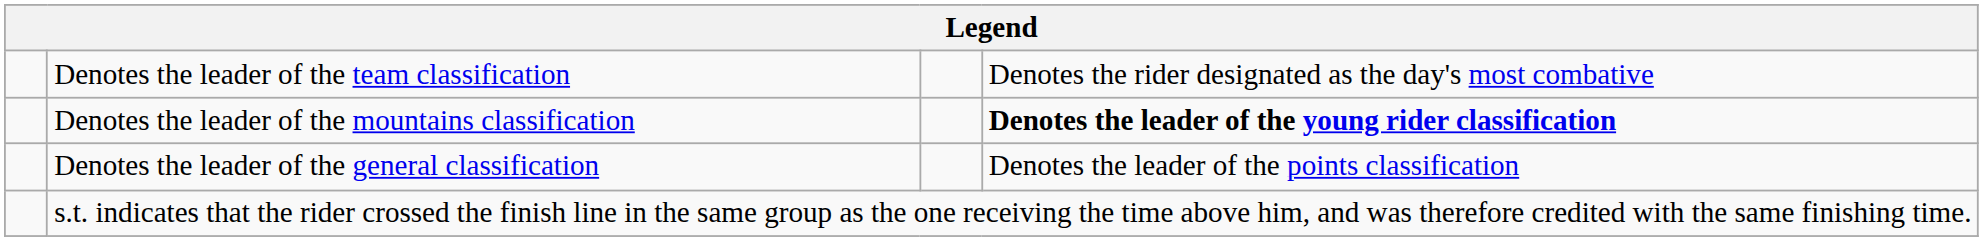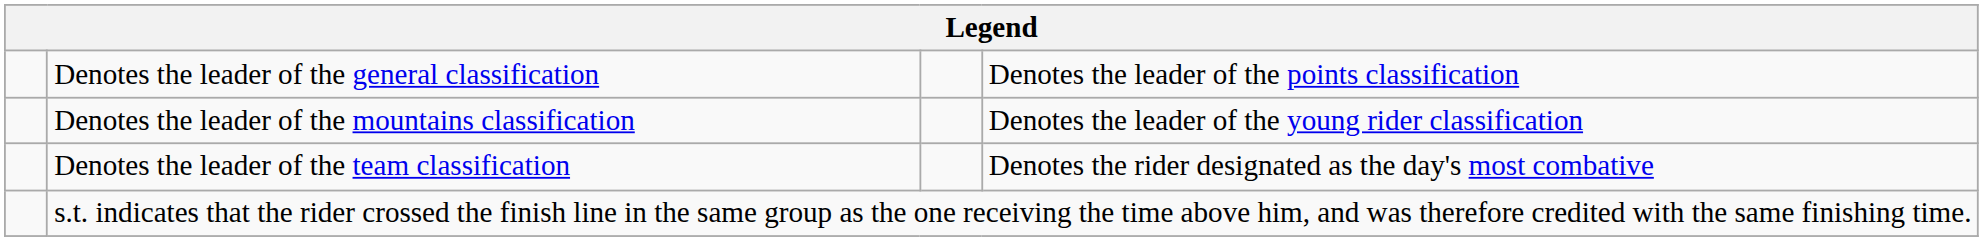 <table class="wikitable">
 <tr>
 <th colspan=4>Legend</th>
+</tr>
+<tr>
+<td>    </td>
+<td>Denotes the leader of the <a href='#'>general classification</a></td>
+<td>    </td>
+<td>Denotes the leader of the <a href='#'>points classification</a></td>
+</tr>
+<tr>
+<td>    </td>
+<td>Denotes the leader of the <a href='#'>mountains classification</a></td>
+<td>    </td>
+<td>Denotes the leader of the <a href='#'>young rider classification</a></td>
 </tr>
 <tr>
 <td>    </td>
 <td>Denotes the leader of the <a href='#'>team classification</a></td>
 <td>    </td>
 <td>Denotes the rider designated as the day's <a href='#'>most combative</a></td>
 </tr>
 <tr>
-<td>    </td>
-<td>Denotes the leader of the <a href='#'>mountains classification</a></td>
-<td>    </td>
-<td><strong>Denotes the leader of the <a href='#'>young rider classification</a></strong></td>
-</tr>
-<tr>
-<td>    </td>
-<td>Denotes the leader of the <a href='#'>general classification</a></td>
-<td>    </td>
-<td>Denotes the leader of the <a href='#'>points classification</a></td>
-</tr>
-<tr>
 <td>  </td>
 <td colspan=3>s.t. indicates that the rider crossed the finish line in the same group as the one receiving the time above him, and was therefore credited with the same finishing time.</td>
 </tr>
 </table>
